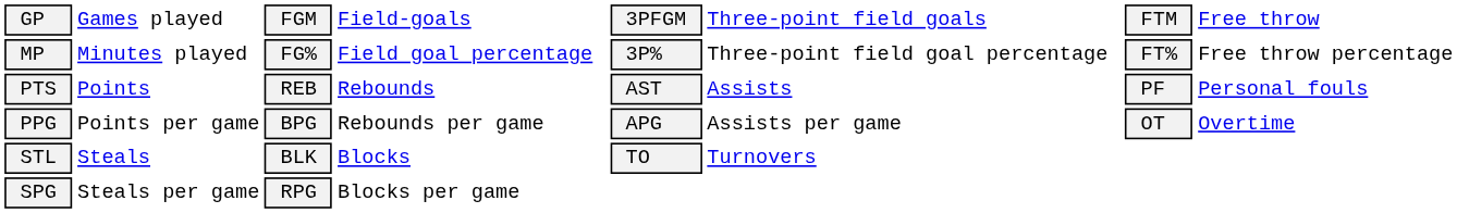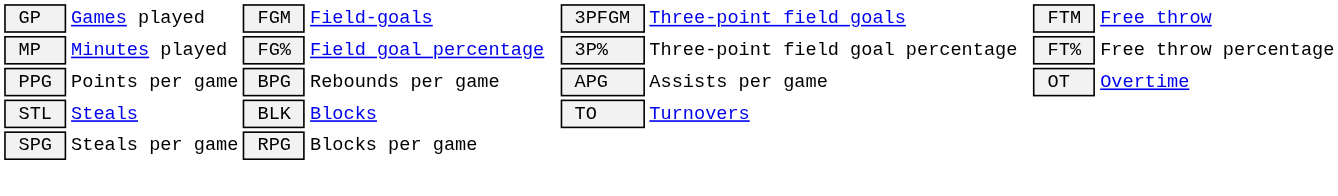 <table class="toccolours" style="font-size: 90%; white-space: nowrap;">
 <tr>
 <td style="background:#f2f2f2; border:1px solid black;"> GP </td>
 <td><a href='#'>Games</a> played</td>
 <td style="background:#f2f2f2; border:1px solid black;"> FGM </td>
 <td><a href='#'>Field-goals</a></td>
 <td style="background:#f2f2f2; border:1px solid black;"> 3PFGM </td>
 <td><a href='#'>Three-point field goals</a></td>
 <td style="background:#f2f2f2; border:1px solid black;"> FTM </td>
 <td><a href='#'>Free throw</a></td>
 </tr>
 <tr>
 <td style="background:#f2f2f2; border:1px solid black;"> MP </td>
 <td><a href='#'>Minutes</a> played</td>
 <td style="background:#f2f2f2; border:1px solid black;"> FG% </td>
 <td style="padding-right: 8px"><a href='#'>Field goal percentage</a></td>
 <td style="background:#f2f2f2; border:1px solid black;"> 3P% </td>
 <td style="padding-right: 8px">Three-point field goal percentage</td>
 <td style="background:#f2f2f2; border:1px solid black;"> FT% </td>
 <td>Free throw percentage</td>
-</tr>
-<tr>
-<td style="background:#f2f2f2; border:1px solid black;"> PTS </td>
-<td><a href='#'>Points</a></td>
-<td style="background:#f2f2f2; border:1px solid black;"> REB </td>
-<td><a href='#'>Rebounds</a></td>
-<td style="background:#f2f2f2; border:1px solid black;"> AST </td>
-<td><a href='#'>Assists</a></td>
-<td style="background:#f2f2f2; border:1px solid black;"> PF </td>
-<td><a href='#'>Personal fouls</a></td>
 </tr>
 <tr>
 <td style="background:#f2f2f2; border:1px solid black;"> PPG </td>
 <td>Points per game</td>
 <td style="background:#f2f2f2; border:1px solid black;"> BPG </td>
 <td>Rebounds per game</td>
 <td style="background:#f2f2f2; border:1px solid black;"> APG </td>
 <td>Assists per game</td>
 <td style="background:#f2f2f2; border:1px solid black;"> OT </td>
 <td><a href='#'>Overtime</a></td>
 </tr>
 <tr>
 <td style="background:#f2f2f2; border:1px solid black;"> STL </td>
 <td><a href='#'>Steals</a></td>
 <td style="background:#f2f2f2; border:1px solid black;"> BLK </td>
 <td><a href='#'>Blocks</a></td>
 <td style="background:#f2f2f2; border:1px solid black;"> TO </td>
 <td><a href='#'>Turnovers</a></td>
 </tr>
 <tr>
 <td style="background:#f2f2f2; border:1px solid black;"> SPG </td>
 <td>Steals per game</td>
 <td style="background:#f2f2f2; border:1px solid black;"> RPG </td>
 <td>Blocks per game</td>
 </tr>
 </table>
